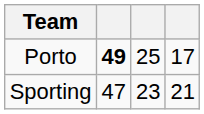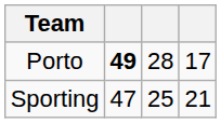 <table class=" wikitable" style="text-align:center">
 <tr>
 <th>Team</th>
 <th></th>
 <th></th>
 <th></th>
 </tr>
 <tr>
 <td>Porto</td>
 <td><strong>49</strong></td>
-<td>25</td>
+<td>28</td>
 <td>17</td>
 </tr>
 <tr>
 <td>Sporting</td>
 <td>47</td>
-<td>23</td>
+<td>25</td>
 <td>21</td>
 </tr>
 </table>
